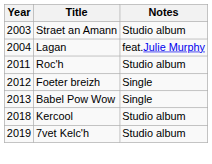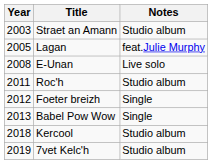 <table class="wikitable">
 <tr>
 <th>Year</th>
 <th>Title</th>
 <th>Notes</th>
 </tr>
 <tr>
 <td>2003</td>
 <td>Straet an Amann</td>
 <td>Studio album</td>
 </tr>
 <tr>
-<td>2004</td>
+<td>2005</td>
 <td>Lagan</td>
 <td>feat.<a href='#'>Julie Murphy</a><br></td>
+</tr>
+<tr>
+<td>2008</td>
+<td>E-Unan</td>
+<td>Live solo</td>
 </tr>
 <tr>
 <td>2011</td>
 <td>Roc'h</td>
 <td>Studio album</td>
 </tr>
 <tr>
 <td>2012</td>
 <td>Foeter breizh</td>
 <td>Single</td>
 </tr>
 <tr>
 <td>2013</td>
 <td>Babel Pow Wow</td>
 <td>Single</td>
 </tr>
 <tr>
 <td>2018</td>
 <td>Kercool</td>
 <td>Studio album</td>
 </tr>
 <tr>
 <td>2019</td>
 <td>7vet Kelc'h</td>
 <td>Studio album</td>
 </tr>
 </table>
